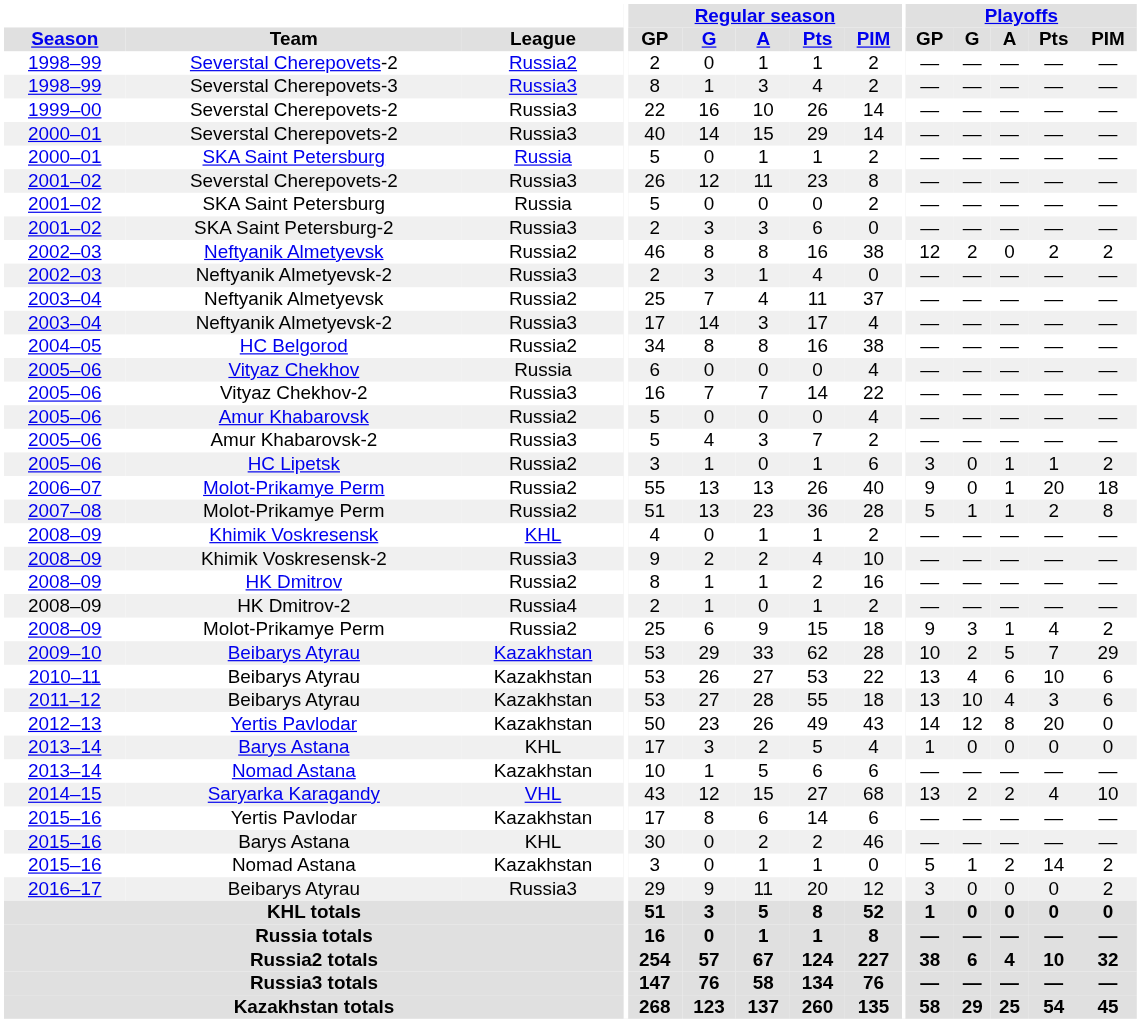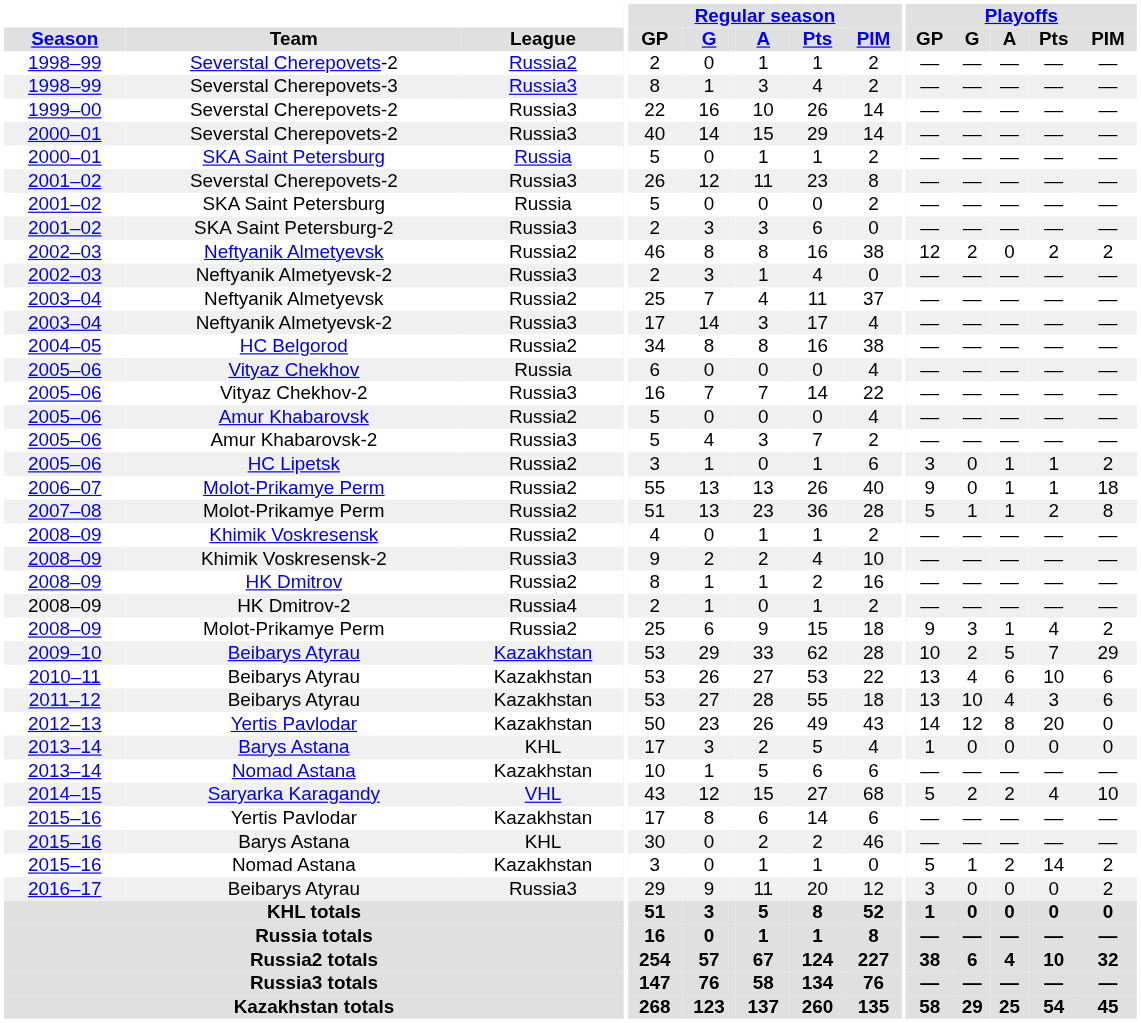 <table border="0" cellpadding="1" cellspacing="0" style="text-align:center; width:60em">
 <tr bgcolor="#e0e0e0">
 <th colspan="3" bgcolor="#ffffff"></th>
 <th rowspan="99" bgcolor="#ffffff"></th>
 <th colspan="5"><a href='#'>Regular season</a></th>
 <th rowspan="99" bgcolor="#ffffff"></th>
 <th colspan="5"><a href='#'>Playoffs</a></th>
 </tr>
 <tr bgcolor="#e0e0e0">
 <th><a href='#'>Season</a></th>
 <th>Team</th>
 <th>League</th>
 <th>GP</th>
 <th><a href='#'>G</a></th>
 <th><a href='#'>A</a></th>
 <th><a href='#'>Pts</a></th>
 <th><a href='#'>PIM</a></th>
 <th>GP</th>
 <th>G</th>
 <th>A</th>
 <th>Pts</th>
 <th>PIM</th>
 </tr>
 <tr>
 <td><a href='#'>1998–99</a></td>
 <td><a href='#'>Severstal Cherepovets</a>-2</td>
 <td><a href='#'>Russia2</a></td>
 <td>2</td>
 <td>0</td>
 <td>1</td>
 <td>1</td>
 <td>2</td>
 <td>—</td>
 <td>—</td>
 <td>—</td>
 <td>—</td>
 <td>—</td>
 </tr>
 <tr bgcolor="#f0f0f0">
 <td><a href='#'>1998–99</a></td>
 <td>Severstal Cherepovets-3</td>
 <td><a href='#'>Russia3</a></td>
 <td>8</td>
 <td>1</td>
 <td>3</td>
 <td>4</td>
 <td>2</td>
 <td>—</td>
 <td>—</td>
 <td>—</td>
 <td>—</td>
 <td>—</td>
 </tr>
 <tr>
 <td><a href='#'>1999–00</a></td>
 <td>Severstal Cherepovets-2</td>
 <td>Russia3</td>
 <td>22</td>
 <td>16</td>
 <td>10</td>
 <td>26</td>
 <td>14</td>
 <td>—</td>
 <td>—</td>
 <td>—</td>
 <td>—</td>
 <td>—</td>
 </tr>
 <tr bgcolor="#f0f0f0">
 <td><a href='#'>2000–01</a></td>
 <td>Severstal Cherepovets-2</td>
 <td>Russia3</td>
 <td>40</td>
 <td>14</td>
 <td>15</td>
 <td>29</td>
 <td>14</td>
 <td>—</td>
 <td>—</td>
 <td>—</td>
 <td>—</td>
 <td>—</td>
 </tr>
 <tr>
 <td><a href='#'>2000–01</a></td>
 <td><a href='#'>SKA Saint Petersburg</a></td>
 <td><a href='#'>Russia</a></td>
 <td>5</td>
 <td>0</td>
 <td>1</td>
 <td>1</td>
 <td>2</td>
 <td>—</td>
 <td>—</td>
 <td>—</td>
 <td>—</td>
 <td>—</td>
 </tr>
 <tr bgcolor="#f0f0f0">
 <td><a href='#'>2001–02</a></td>
 <td>Severstal Cherepovets-2</td>
 <td>Russia3</td>
 <td>26</td>
 <td>12</td>
 <td>11</td>
 <td>23</td>
 <td>8</td>
 <td>—</td>
 <td>—</td>
 <td>—</td>
 <td>—</td>
 <td>—</td>
 </tr>
 <tr>
 <td><a href='#'>2001–02</a></td>
 <td>SKA Saint Petersburg</td>
 <td>Russia</td>
 <td>5</td>
 <td>0</td>
 <td>0</td>
 <td>0</td>
 <td>2</td>
 <td>—</td>
 <td>—</td>
 <td>—</td>
 <td>—</td>
 <td>—</td>
 </tr>
 <tr bgcolor="#f0f0f0">
 <td><a href='#'>2001–02</a></td>
 <td>SKA Saint Petersburg-2</td>
 <td>Russia3</td>
 <td>2</td>
 <td>3</td>
 <td>3</td>
 <td>6</td>
 <td>0</td>
 <td>—</td>
 <td>—</td>
 <td>—</td>
 <td>—</td>
 <td>—</td>
 </tr>
 <tr>
 <td><a href='#'>2002–03</a></td>
 <td><a href='#'>Neftyanik Almetyevsk</a></td>
 <td>Russia2</td>
 <td>46</td>
 <td>8</td>
 <td>8</td>
 <td>16</td>
 <td>38</td>
 <td>12</td>
 <td>2</td>
 <td>0</td>
 <td>2</td>
 <td>2</td>
 </tr>
 <tr bgcolor="#f0f0f0">
 <td><a href='#'>2002–03</a></td>
 <td>Neftyanik Almetyevsk-2</td>
 <td>Russia3</td>
 <td>2</td>
 <td>3</td>
 <td>1</td>
 <td>4</td>
 <td>0</td>
 <td>—</td>
 <td>—</td>
 <td>—</td>
 <td>—</td>
 <td>—</td>
 </tr>
 <tr>
 <td><a href='#'>2003–04</a></td>
 <td>Neftyanik Almetyevsk</td>
 <td>Russia2</td>
 <td>25</td>
 <td>7</td>
 <td>4</td>
 <td>11</td>
 <td>37</td>
 <td>—</td>
 <td>—</td>
 <td>—</td>
 <td>—</td>
 <td>—</td>
 </tr>
 <tr bgcolor="#f0f0f0">
 <td><a href='#'>2003–04</a></td>
 <td>Neftyanik Almetyevsk-2</td>
 <td>Russia3</td>
 <td>17</td>
 <td>14</td>
 <td>3</td>
 <td>17</td>
 <td>4</td>
 <td>—</td>
 <td>—</td>
 <td>—</td>
 <td>—</td>
 <td>—</td>
 </tr>
 <tr>
 <td><a href='#'>2004–05</a></td>
 <td><a href='#'>HC Belgorod</a></td>
 <td>Russia2</td>
 <td>34</td>
 <td>8</td>
 <td>8</td>
 <td>16</td>
 <td>38</td>
 <td>—</td>
 <td>—</td>
 <td>—</td>
 <td>—</td>
 <td>—</td>
 </tr>
 <tr bgcolor="#f0f0f0">
 <td><a href='#'>2005–06</a></td>
 <td><a href='#'>Vityaz Chekhov</a></td>
 <td>Russia</td>
 <td>6</td>
 <td>0</td>
 <td>0</td>
 <td>0</td>
 <td>4</td>
 <td>—</td>
 <td>—</td>
 <td>—</td>
 <td>—</td>
 <td>—</td>
 </tr>
 <tr>
 <td><a href='#'>2005–06</a></td>
 <td>Vityaz Chekhov-2</td>
 <td>Russia3</td>
 <td>16</td>
 <td>7</td>
 <td>7</td>
 <td>14</td>
 <td>22</td>
 <td>—</td>
 <td>—</td>
 <td>—</td>
 <td>—</td>
 <td>—</td>
 </tr>
 <tr bgcolor="#f0f0f0">
 <td><a href='#'>2005–06</a></td>
 <td><a href='#'>Amur Khabarovsk</a></td>
 <td>Russia2</td>
 <td>5</td>
 <td>0</td>
 <td>0</td>
 <td>0</td>
 <td>4</td>
 <td>—</td>
 <td>—</td>
 <td>—</td>
 <td>—</td>
 <td>—</td>
 </tr>
 <tr>
 <td><a href='#'>2005–06</a></td>
 <td>Amur Khabarovsk-2</td>
 <td>Russia3</td>
 <td>5</td>
 <td>4</td>
 <td>3</td>
 <td>7</td>
 <td>2</td>
 <td>—</td>
 <td>—</td>
 <td>—</td>
 <td>—</td>
 <td>—</td>
 </tr>
 <tr bgcolor="#f0f0f0">
 <td><a href='#'>2005–06</a></td>
 <td><a href='#'>HC Lipetsk</a></td>
 <td>Russia2</td>
 <td>3</td>
 <td>1</td>
 <td>0</td>
 <td>1</td>
 <td>6</td>
 <td>3</td>
 <td>0</td>
 <td>1</td>
 <td>1</td>
 <td>2</td>
 </tr>
 <tr>
 <td><a href='#'>2006–07</a></td>
 <td><a href='#'>Molot-Prikamye Perm</a></td>
 <td>Russia2</td>
 <td>55</td>
 <td>13</td>
 <td>13</td>
 <td>26</td>
 <td>40</td>
 <td>9</td>
 <td>0</td>
 <td>1</td>
-<td>20</td>
+<td>1</td>
 <td>18</td>
 </tr>
 <tr bgcolor="#f0f0f0">
 <td><a href='#'>2007–08</a></td>
 <td>Molot-Prikamye Perm</td>
 <td>Russia2</td>
 <td>51</td>
 <td>13</td>
 <td>23</td>
 <td>36</td>
 <td>28</td>
 <td>5</td>
 <td>1</td>
 <td>1</td>
 <td>2</td>
 <td>8</td>
 </tr>
 <tr>
 <td><a href='#'>2008–09</a></td>
 <td><a href='#'>Khimik Voskresensk</a></td>
-<td><a href='#'>KHL</a></td>
+<td>Russia2</td>
 <td>4</td>
 <td>0</td>
 <td>1</td>
 <td>1</td>
 <td>2</td>
 <td>—</td>
 <td>—</td>
 <td>—</td>
 <td>—</td>
 <td>—</td>
 </tr>
 <tr bgcolor="#f0f0f0">
 <td><a href='#'>2008–09</a></td>
 <td>Khimik Voskresensk-2</td>
 <td>Russia3</td>
 <td>9</td>
 <td>2</td>
 <td>2</td>
 <td>4</td>
 <td>10</td>
 <td>—</td>
 <td>—</td>
 <td>—</td>
 <td>—</td>
 <td>—</td>
 </tr>
 <tr>
 <td><a href='#'>2008–09</a></td>
 <td><a href='#'>HK Dmitrov</a></td>
 <td>Russia2</td>
 <td>8</td>
 <td>1</td>
 <td>1</td>
 <td>2</td>
 <td>16</td>
 <td>—</td>
 <td>—</td>
 <td>—</td>
 <td>—</td>
 <td>—</td>
 </tr>
 <tr bgcolor="#f0f0f0">
 <td>2008–09</td>
 <td>HK Dmitrov-2</td>
 <td>Russia4</td>
 <td>2</td>
 <td>1</td>
 <td>0</td>
 <td>1</td>
 <td>2</td>
 <td>—</td>
 <td>—</td>
 <td>—</td>
 <td>—</td>
 <td>—</td>
 </tr>
 <tr>
 <td><a href='#'>2008–09</a></td>
 <td>Molot-Prikamye Perm</td>
 <td>Russia2</td>
 <td>25</td>
 <td>6</td>
 <td>9</td>
 <td>15</td>
 <td>18</td>
 <td>9</td>
 <td>3</td>
 <td>1</td>
 <td>4</td>
 <td>2</td>
 </tr>
 <tr bgcolor="#f0f0f0">
 <td><a href='#'>2009–10</a></td>
 <td><a href='#'>Beibarys Atyrau</a></td>
 <td><a href='#'>Kazakhstan</a></td>
 <td>53</td>
 <td>29</td>
 <td>33</td>
 <td>62</td>
 <td>28</td>
 <td>10</td>
 <td>2</td>
 <td>5</td>
 <td>7</td>
 <td>29</td>
 </tr>
 <tr>
 <td><a href='#'>2010–11</a></td>
 <td>Beibarys Atyrau</td>
 <td>Kazakhstan</td>
 <td>53</td>
 <td>26</td>
 <td>27</td>
 <td>53</td>
 <td>22</td>
 <td>13</td>
 <td>4</td>
 <td>6</td>
 <td>10</td>
 <td>6</td>
 </tr>
 <tr bgcolor="#f0f0f0">
 <td><a href='#'>2011–12</a></td>
 <td>Beibarys Atyrau</td>
 <td>Kazakhstan</td>
 <td>53</td>
 <td>27</td>
 <td>28</td>
 <td>55</td>
 <td>18</td>
 <td>13</td>
 <td>10</td>
 <td>4</td>
 <td>3</td>
 <td>6</td>
 </tr>
 <tr>
 <td><a href='#'>2012–13</a></td>
 <td><a href='#'>Yertis Pavlodar</a></td>
 <td>Kazakhstan</td>
 <td>50</td>
 <td>23</td>
 <td>26</td>
 <td>49</td>
 <td>43</td>
 <td>14</td>
 <td>12</td>
 <td>8</td>
 <td>20</td>
 <td>0</td>
 </tr>
 <tr bgcolor="#f0f0f0">
 <td><a href='#'>2013–14</a></td>
 <td><a href='#'>Barys Astana</a></td>
 <td>KHL</td>
 <td>17</td>
 <td>3</td>
 <td>2</td>
 <td>5</td>
 <td>4</td>
 <td>1</td>
 <td>0</td>
 <td>0</td>
 <td>0</td>
 <td>0</td>
 </tr>
 <tr>
 <td><a href='#'>2013–14</a></td>
 <td><a href='#'>Nomad Astana</a></td>
 <td>Kazakhstan</td>
 <td>10</td>
 <td>1</td>
 <td>5</td>
 <td>6</td>
 <td>6</td>
 <td>—</td>
 <td>—</td>
 <td>—</td>
 <td>—</td>
 <td>—</td>
 </tr>
 <tr bgcolor="#f0f0f0">
 <td><a href='#'>2014–15</a></td>
 <td><a href='#'>Saryarka Karagandy</a></td>
 <td><a href='#'>VHL</a></td>
 <td>43</td>
 <td>12</td>
 <td>15</td>
 <td>27</td>
 <td>68</td>
-<td>13</td>
+<td>5</td>
 <td>2</td>
 <td>2</td>
 <td>4</td>
 <td>10</td>
 </tr>
 <tr>
 <td><a href='#'>2015–16</a></td>
 <td>Yertis Pavlodar</td>
 <td>Kazakhstan</td>
 <td>17</td>
 <td>8</td>
 <td>6</td>
 <td>14</td>
 <td>6</td>
 <td>—</td>
 <td>—</td>
 <td>—</td>
 <td>—</td>
 <td>—</td>
 </tr>
 <tr bgcolor="#f0f0f0">
 <td><a href='#'>2015–16</a></td>
 <td>Barys Astana</td>
 <td>KHL</td>
 <td>30</td>
 <td>0</td>
 <td>2</td>
 <td>2</td>
 <td>46</td>
 <td>—</td>
 <td>—</td>
 <td>—</td>
 <td>—</td>
 <td>—</td>
 </tr>
 <tr>
 <td><a href='#'>2015–16</a></td>
 <td>Nomad Astana</td>
 <td>Kazakhstan</td>
 <td>3</td>
 <td>0</td>
 <td>1</td>
 <td>1</td>
 <td>0</td>
 <td>5</td>
 <td>1</td>
 <td>2</td>
 <td>14</td>
 <td>2</td>
 </tr>
 <tr bgcolor="#f0f0f0">
 <td><a href='#'>2016–17</a></td>
 <td>Beibarys Atyrau</td>
 <td>Russia3</td>
 <td>29</td>
 <td>9</td>
 <td>11</td>
 <td>20</td>
 <td>12</td>
 <td>3</td>
 <td>0</td>
 <td>0</td>
 <td>0</td>
 <td>2</td>
 </tr>
 <tr>
 </tr>
 <tr ALIGN="center" bgcolor="#e0e0e0">
 <th colspan="3">KHL totals</th>
 <th ALIGN="center">51</th>
 <th ALIGN="center">3</th>
 <th ALIGN="center">5</th>
 <th ALIGN="center">8</th>
 <th ALIGN="center">52</th>
 <th ALIGN="center">1</th>
 <th ALIGN="center">0</th>
 <th ALIGN="center">0</th>
 <th ALIGN="center">0</th>
 <th ALIGN="center">0</th>
 </tr>
 <tr>
 </tr>
 <tr ALIGN="center" bgcolor="#e0e0e0">
 <th colspan="3">Russia totals</th>
 <th ALIGN="center">16</th>
 <th ALIGN="center">0</th>
 <th ALIGN="center">1</th>
 <th ALIGN="center">1</th>
 <th ALIGN="center">8</th>
 <th ALIGN="center">—</th>
 <th ALIGN="center">—</th>
 <th ALIGN="center">—</th>
 <th ALIGN="center">—</th>
 <th ALIGN="center">—</th>
 </tr>
 <tr>
 </tr>
 <tr ALIGN="center" bgcolor="#e0e0e0">
 <th colspan="3">Russia2 totals</th>
 <th ALIGN="center">254</th>
 <th ALIGN="center">57</th>
 <th ALIGN="center">67</th>
 <th ALIGN="center">124</th>
 <th ALIGN="center">227</th>
 <th ALIGN="center">38</th>
 <th ALIGN="center">6</th>
 <th ALIGN="center">4</th>
 <th ALIGN="center">10</th>
 <th ALIGN="center">32</th>
 </tr>
 <tr>
 </tr>
 <tr ALIGN="center" bgcolor="#e0e0e0">
 <th colspan="3">Russia3 totals</th>
 <th ALIGN="center">147</th>
 <th ALIGN="center">76</th>
 <th ALIGN="center">58</th>
 <th ALIGN="center">134</th>
 <th ALIGN="center">76</th>
 <th ALIGN="center">—</th>
 <th ALIGN="center">—</th>
 <th ALIGN="center">—</th>
 <th ALIGN="center">—</th>
 <th ALIGN="center">—</th>
 </tr>
 <tr>
 </tr>
 <tr ALIGN="center" bgcolor="#e0e0e0">
 <th colspan="3">Kazakhstan totals</th>
 <th ALIGN="center">268</th>
 <th ALIGN="center">123</th>
 <th ALIGN="center">137</th>
 <th ALIGN="center">260</th>
 <th ALIGN="center">135</th>
 <th ALIGN="center">58</th>
 <th ALIGN="center">29</th>
 <th ALIGN="center">25</th>
 <th ALIGN="center">54</th>
 <th ALIGN="center">45</th>
 </tr>
 </table>
